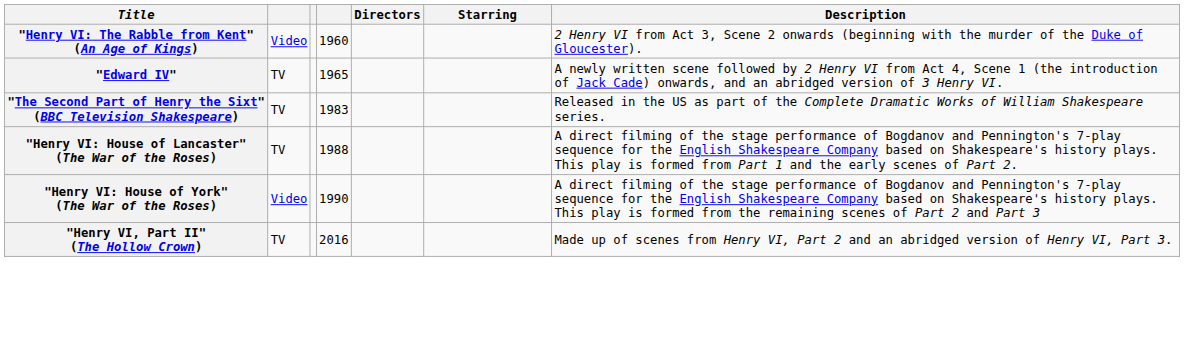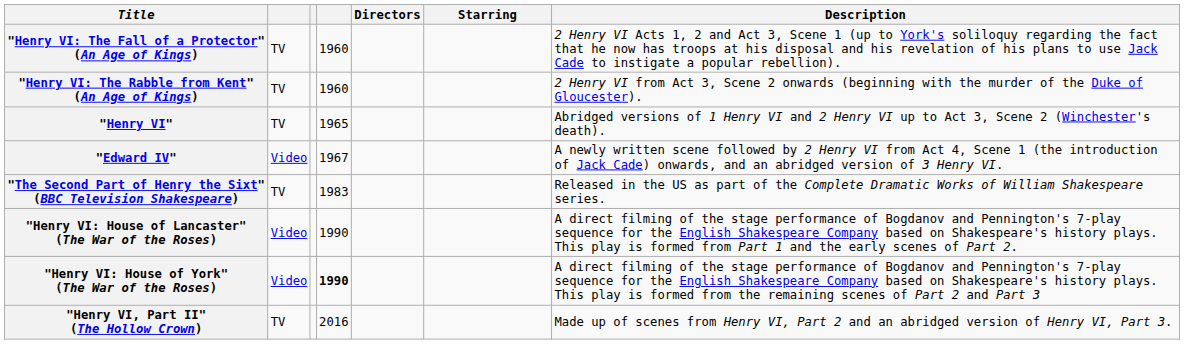 <table class="wikitable sortable">
 <tr>
 <th scope="col"><em>Title</em></th>
 <th scope="col"></th>
 <th scope="col"></th>
 <th scope="col"></th>
 <th scope="col" class="unsortable">Directors</th>
 <th scope="col" class="unsortable" style="min-width: 10em">Starring</th>
 <th scope="col" class="unsortable" style="min-width: 15em">Description</th>
 </tr>
 <tr>
+<th scope="row" style="white-space: nowrap">"<a href='#'>Henry VI: The Fall of a Protector</a>"<br>(<em><a href='#'>An Age of Kings</a></em>)</th>
+<td>TV</td>
+<td></td>
+<td>1960</td>
+<td></td>
+<td></td>
+<td><em>2 Henry VI</em> Acts 1, 2 and Act 3, Scene 1 (up to <a href='#'>York's</a> soliloquy regarding the fact that he now has troops at his disposal and his revelation of his plans to use <a href='#'>Jack Cade</a> to instigate a popular rebellion).</td>
+</tr>
+<tr>
 <th scope="row" style="white-space: nowrap">"<a href='#'>Henry VI: The Rabble from Kent</a>"<br>(<em><a href='#'>An Age of Kings</a></em>)</th>
-<td><a href='#'>Video</a></td>
+<td>TV</td>
 <td></td>
 <td>1960</td>
 <td></td>
 <td></td>
 <td><em>2 Henry VI</em> from Act 3, Scene 2 onwards (beginning with the murder of the <a href='#'>Duke of Gloucester</a>).</td>
 </tr>
 <tr>
-<th scope="row" style="white-space: nowrap">"<a href='#'>Edward IV</a>"<br></th>
+<th scope="row" style="white-space: nowrap">"<a href='#'>Henry VI</a>"<br></th>
 <td>TV</td>
 <td></td>
 <td>1965</td>
+<td></td>
+<td></td>
+<td>Abridged versions of <em>1 Henry VI</em> and <em>2 Henry VI</em> up to Act 3, Scene 2 (<a href='#'>Winchester</a>'s death).</td>
+</tr>
+<tr>
+<th scope="row" style="white-space: nowrap">"<a href='#'>Edward IV</a>"<br></th>
+<td><a href='#'>Video</a></td>
+<td></td>
+<td>1967</td>
 <td></td>
 <td></td>
 <td>A newly written scene followed by <em>2 Henry VI</em> from Act 4, Scene 1 (the introduction of <a href='#'>Jack Cade</a>) onwards, and an abridged version of <em>3 Henry VI</em>.</td>
 </tr>
 <tr>
 <th scope="row" style="white-space: nowrap">"<a href='#'>The Second Part of Henry the Sixt</a>"<br>(<em><a href='#'>BBC Television Shakespeare</a></em>)</th>
 <td>TV</td>
 <td></td>
 <td>1983</td>
 <td></td>
 <td></td>
 <td>Released in the US as part of the <em>Complete Dramatic Works of William Shakespeare</em> series.</td>
 </tr>
 <tr>
 <th scope="row" style="white-space: nowrap">"Henry VI: House of Lancaster"<br>(<em>The War of the Roses</em>)</th>
-<td>TV</td>
+<td><a href='#'>Video</a></td>
 <td></td>
-<td>1988</td>
+<td>1990</td>
 <td></td>
 <td></td>
 <td>A direct filming of the stage performance of Bogdanov and Pennington's 7-play sequence for the <a href='#'>English Shakespeare Company</a> based on Shakespeare's history plays. This play is formed from <em>Part 1</em> and the early scenes of <em>Part 2</em>.</td>
 </tr>
 <tr>
 <th scope="row" style="white-space: nowrap">"Henry VI: House of York"<br>(<em>The War of the Roses</em>)</th>
 <td><a href='#'>Video</a></td>
 <td></td>
-<td>1990</td>
+<td><strong>1990</strong></td>
 <td></td>
 <td></td>
 <td>A direct filming of the stage performance of Bogdanov and Pennington's 7-play sequence for the <a href='#'>English Shakespeare Company</a> based on Shakespeare's history plays. This play is formed from the remaining scenes of <em>Part 2</em> and <em>Part 3</em></td>
 </tr>
 <tr>
 <th scope="row" style="white-space: nowrap">"Henry VI, Part II"<br>(<em><a href='#'>The Hollow Crown</a></em>)</th>
 <td>TV</td>
 <td></td>
 <td>2016</td>
 <td></td>
 <td></td>
 <td>Made up of scenes from <em>Henry VI, Part 2</em> and an abridged version of <em>Henry VI, Part 3</em>.</td>
 </tr>
 </table>
